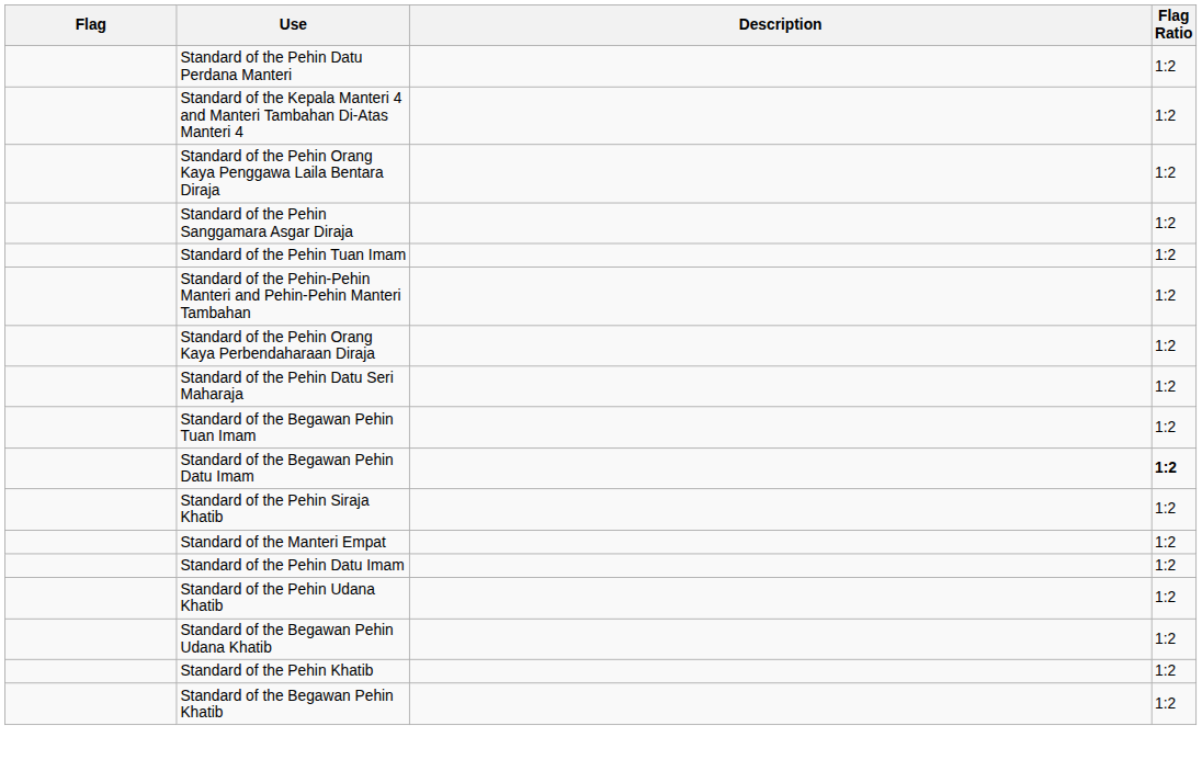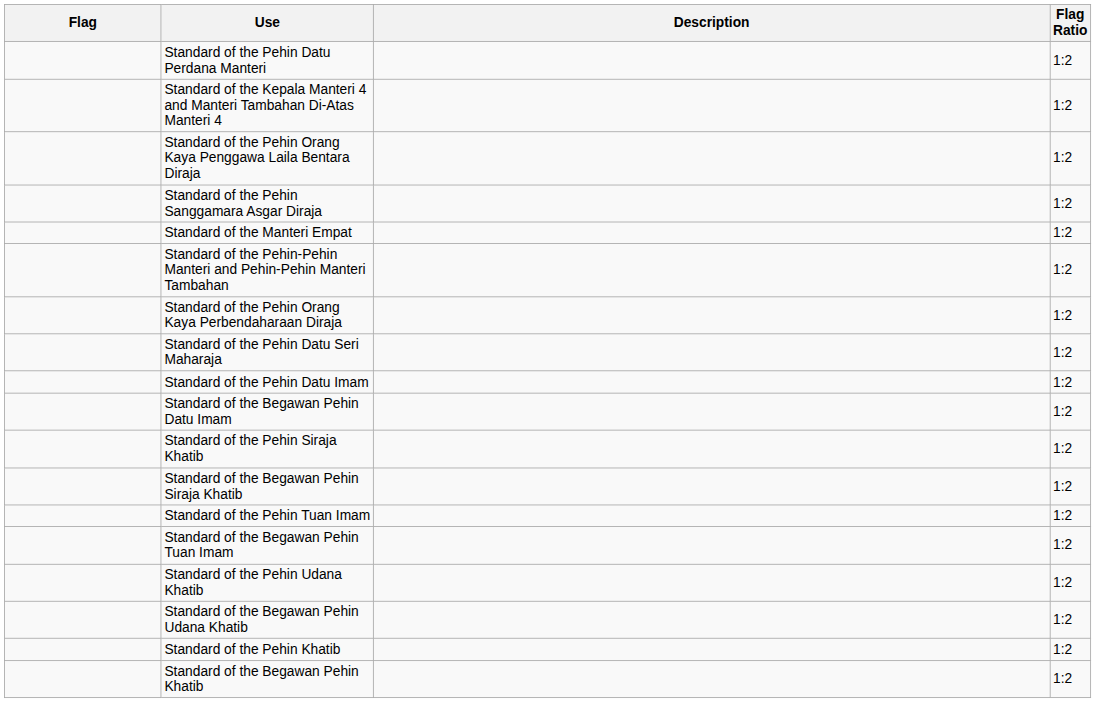 <table class="wikitable" width="100%">
 <tr>
 <th width="15%">Flag</th>
 <th width="20%">Use</th>
 <th width="85%">Description</th>
 <th width="15%">Flag Ratio</th>
 </tr>
 <tr>
 <td align="center"></td>
 <td>Standard of the Pehin Datu Perdana Manteri</td>
 <td></td>
 <td>1:2</td>
 </tr>
 <tr>
 <td></td>
 <td>Standard of the Kepala Manteri 4 and Manteri Tambahan Di-Atas Manteri 4</td>
 <td></td>
 <td>1:2</td>
 </tr>
 <tr>
 <td></td>
 <td>Standard of the Pehin Orang Kaya Penggawa Laila Bentara Diraja</td>
 <td></td>
 <td>1:2</td>
 </tr>
 <tr>
 <td></td>
 <td>Standard of the Pehin Sanggamara Asgar Diraja</td>
 <td></td>
 <td>1:2</td>
 </tr>
 <tr>
 <td></td>
-<td>Standard of the Pehin Tuan Imam</td>
+<td>Standard of the Manteri Empat</td>
 <td></td>
 <td>1:2</td>
 </tr>
 <tr>
 <td></td>
 <td>Standard of the Pehin-Pehin Manteri and Pehin-Pehin Manteri Tambahan</td>
 <td></td>
 <td>1:2</td>
 </tr>
 <tr>
 <td></td>
 <td>Standard of the Pehin Orang Kaya Perbendaharaan Diraja</td>
 <td></td>
 <td>1:2</td>
 </tr>
 <tr>
 <td></td>
 <td>Standard of the Pehin Datu Seri Maharaja</td>
 <td></td>
 <td>1:2</td>
 </tr>
 <tr>
 <td></td>
-<td>Standard of the Begawan Pehin Tuan Imam</td>
+<td>Standard of the Pehin Datu Imam</td>
 <td></td>
 <td>1:2</td>
 </tr>
 <tr>
 <td></td>
 <td>Standard of the Begawan Pehin Datu Imam</td>
 <td></td>
-<td><strong>1:2</strong></td>
+<td>1:2</td>
 </tr>
 <tr>
 <td></td>
 <td>Standard of the Pehin Siraja Khatib</td>
 <td></td>
 <td>1:2</td>
 </tr>
 <tr>
 <td></td>
-<td>Standard of the Manteri Empat</td>
+<td>Standard of the Begawan Pehin Siraja Khatib</td>
 <td></td>
 <td>1:2</td>
 </tr>
 <tr>
 <td></td>
-<td>Standard of the Pehin Datu Imam</td>
+<td>Standard of the Pehin Tuan Imam</td>
+<td></td>
+<td>1:2</td>
+</tr>
+<tr>
+<td></td>
+<td>Standard of the Begawan Pehin Tuan Imam</td>
 <td></td>
 <td>1:2</td>
 </tr>
 <tr>
 <td></td>
 <td>Standard of the Pehin Udana Khatib</td>
 <td></td>
 <td>1:2</td>
 </tr>
 <tr>
 <td></td>
 <td>Standard of the Begawan Pehin Udana Khatib</td>
 <td></td>
 <td>1:2</td>
 </tr>
 <tr>
 <td></td>
 <td>Standard of the Pehin Khatib</td>
 <td></td>
 <td>1:2</td>
 </tr>
 <tr>
 <td></td>
 <td>Standard of the Begawan Pehin Khatib</td>
 <td></td>
 <td>1:2</td>
 </tr>
 </table>
